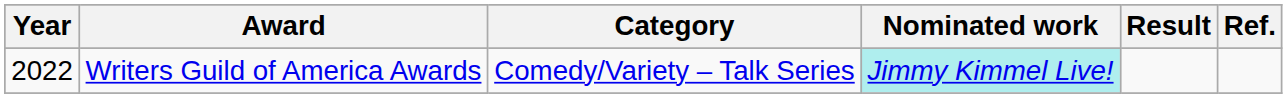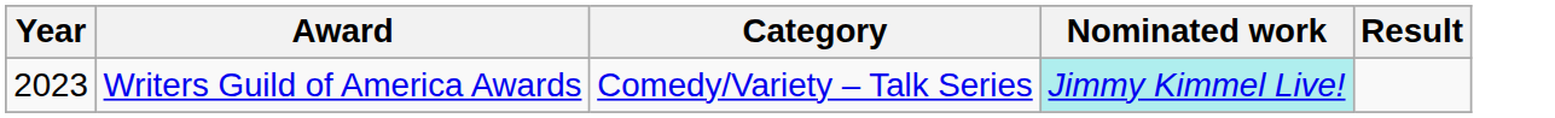 <table class="wikitable sortable">
 <tr>
 <th>Year</th>
 <th>Award</th>
 <th>Category</th>
 <th>Nominated work</th>
 <th>Result</th>
-<th>Ref.</th>
 </tr>
 <tr>
-<td>2022</td>
+<td>2023</td>
 <td><a href='#'>Writers Guild of America Awards</a></td>
 <td><a href='#'>Comedy/Variety – Talk Series</a></td>
 <td style="background: paleturquoise;"><em><a href='#'>Jimmy Kimmel Live!</a></em></td>
 <td></td>
-<td></td>
 </tr>
 </table>
